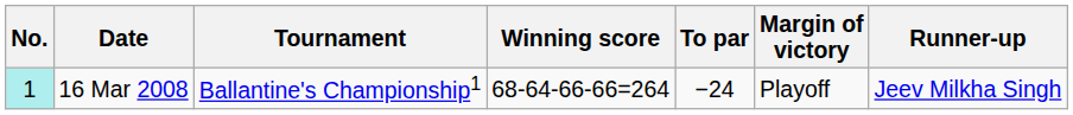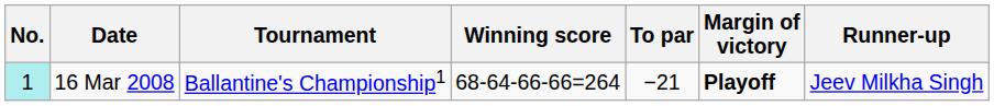 <table class="wikitable" style="font-size:95%;">
 <tr>
 <th>No.</th>
 <th>Date</th>
 <th>Tournament</th>
 <th>Winning score</th>
 <th>To par</th>
 <th>Margin of<br>victory</th>
 <th>Runner-up</th>
 </tr>
 <tr>
 <td align=center style="background: paleturquoise;">1</td>
 <td align=right>16 Mar <a href='#'>2008</a></td>
 <td><a href='#'>Ballantine's Championship</a><sup>1</sup></td>
 <td align=right>68-64-66-66=264</td>
-<td align=center>−24</td>
-<td>Playoff</td>
+<td align=center>−21</td>
+<td><strong>Playoff</strong></td>
 <td> <a href='#'>Jeev Milkha Singh</a></td>
 </tr>
 </table>
